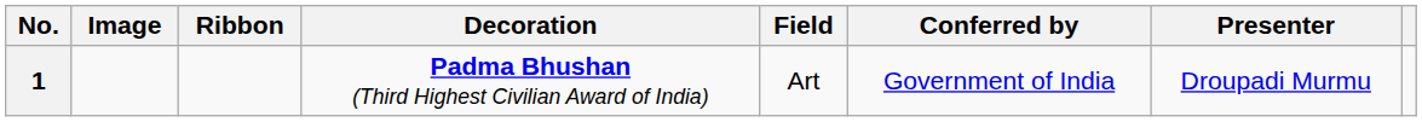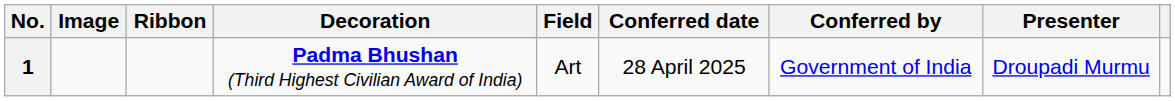 <table class="wikitable" style="width:100%;text-align:center">
 <tr>
 <th>No.</th>
 <th>Image</th>
 <th>Ribbon</th>
 <th>Decoration</th>
 <th>Field</th>
+<th>Conferred date</th>
 <th>Conferred by</th>
 <th>Presenter</th>
 <th></th>
 </tr>
 <tr>
 <th>1</th>
 <td></td>
 <td></td>
 <td><strong><a href='#'>Padma Bhushan</a></strong><br><small><em>(Third Highest Civilian Award of India)</em></small></td>
 <td>Art</td>
+<td>28 April 2025</td>
 <td><a href='#'>Government of India</a></td>
 <td><a href='#'>Droupadi Murmu</a></td>
 <td></td>
 </tr>
 </table>
